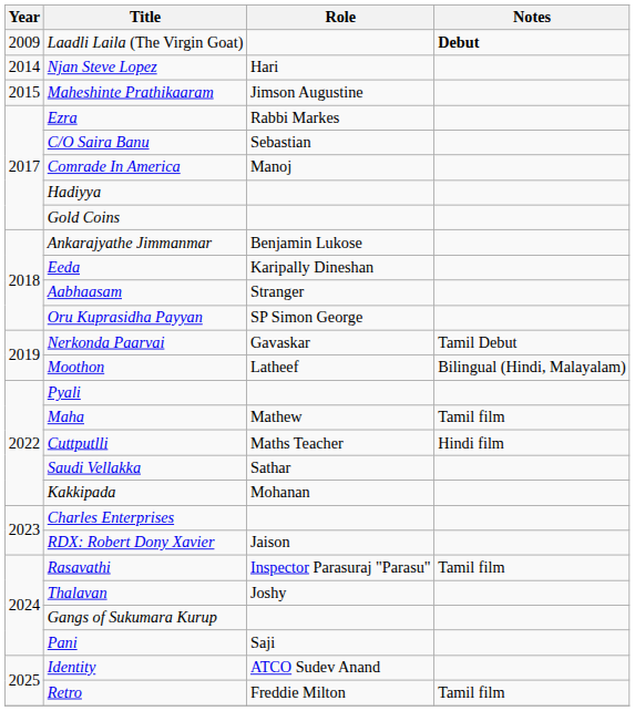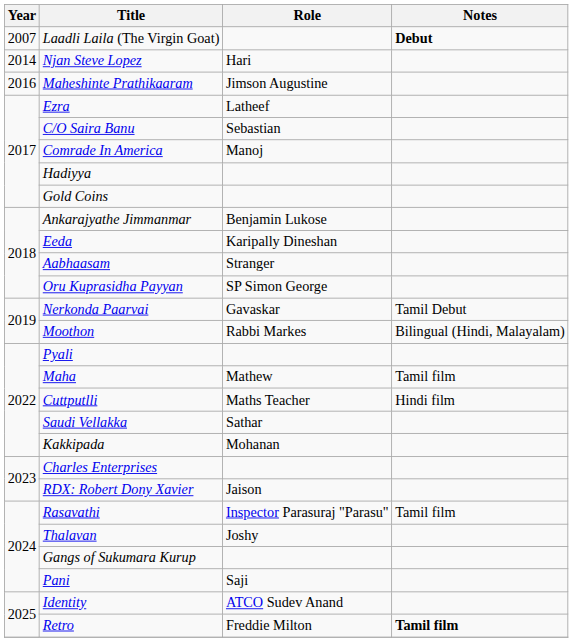 <table class="wikitable sortable">
 <tr>
 <th>Year</th>
 <th>Title</th>
 <th>Role</th>
 <th class="unsortable">Notes</th>
 </tr>
 <tr>
-<td>2009</td>
+<td>2007</td>
 <td><em>Laadli Laila</em> (The Virgin Goat)</td>
 <td></td>
 <td><strong>Debut</strong></td>
 </tr>
 <tr>
 <td>2014</td>
 <td><em><a href='#'>Njan Steve Lopez</a></em></td>
 <td>Hari</td>
 <td></td>
 </tr>
 <tr>
-<td>2015</td>
+<td>2016</td>
 <td><em><a href='#'>Maheshinte Prathikaaram</a></em></td>
 <td>Jimson Augustine</td>
 <td></td>
 </tr>
 <tr>
 <td rowspan=5>2017</td>
 <td><em><a href='#'>Ezra</a></em></td>
-<td>Rabbi Markes</td>
+<td>Latheef</td>
 <td></td>
 </tr>
 <tr>
 <td><em><a href='#'>C/O Saira Banu</a></em></td>
 <td>Sebastian</td>
 <td></td>
 </tr>
 <tr>
 <td><em><a href='#'>Comrade In America</a></em></td>
 <td>Manoj</td>
 <td></td>
 </tr>
 <tr>
 <td><em>Hadiyya</em></td>
 <td></td>
 <td></td>
 </tr>
 <tr>
 <td><em>Gold Coins</em></td>
 <td></td>
 <td></td>
 </tr>
 <tr>
 <td rowspan=4>2018</td>
 <td><em>Ankarajyathe Jimmanmar</em></td>
 <td>Benjamin Lukose</td>
 <td></td>
 </tr>
 <tr>
 <td><em><a href='#'>Eeda</a></em></td>
 <td>Karipally Dineshan</td>
 <td></td>
 </tr>
 <tr>
 <td><em><a href='#'>Aabhaasam</a></em></td>
 <td>Stranger</td>
 <td></td>
 </tr>
 <tr>
 <td><em><a href='#'>Oru Kuprasidha Payyan</a></em></td>
 <td>SP Simon George</td>
 <td></td>
 </tr>
 <tr>
 <td rowspan=2>2019</td>
 <td><em><a href='#'>Nerkonda Paarvai</a></em></td>
 <td>Gavaskar</td>
 <td>Tamil Debut</td>
 </tr>
 <tr>
 <td><em><a href='#'>Moothon</a></em></td>
-<td>Latheef</td>
+<td>Rabbi Markes</td>
 <td>Bilingual (Hindi, Malayalam)</td>
 </tr>
 <tr>
 <td rowspan=5>2022</td>
 <td><em><a href='#'>Pyali</a></em></td>
 <td></td>
 <td></td>
 </tr>
 <tr>
 <td><em><a href='#'>Maha</a></em></td>
 <td>Mathew</td>
 <td>Tamil film</td>
 </tr>
 <tr>
 <td><em><a href='#'>Cuttputlli</a></em></td>
 <td>Maths Teacher</td>
 <td>Hindi film</td>
 </tr>
 <tr>
 <td><em><a href='#'>Saudi Vellakka</a></em></td>
 <td>Sathar</td>
 <td></td>
 </tr>
 <tr>
 <td><em>Kakkipada</em></td>
 <td>Mohanan</td>
 <td></td>
 </tr>
 <tr>
 <td rowspan=2>2023</td>
 <td><em><a href='#'>Charles Enterprises</a></em></td>
 <td></td>
 <td></td>
 </tr>
 <tr>
 <td><em><a href='#'>RDX: Robert Dony Xavier</a></em></td>
 <td>Jaison</td>
 <td></td>
 </tr>
 <tr>
 <td rowspan=4>2024</td>
 <td><em><a href='#'>Rasavathi</a></em></td>
 <td><a href='#'>Inspector</a> Parasuraj "Parasu"</td>
 <td>Tamil film</td>
 </tr>
 <tr>
 <td><em><a href='#'>Thalavan</a></em></td>
 <td>Joshy</td>
 <td></td>
 </tr>
 <tr>
 <td><em>Gangs of Sukumara Kurup</em></td>
 <td></td>
 <td></td>
 </tr>
 <tr>
 <td><em><a href='#'>Pani</a></em></td>
 <td>Saji</td>
 <td></td>
 </tr>
 <tr>
 <td rowspan=2>2025</td>
 <td><em><a href='#'>Identity</a></em></td>
 <td><a href='#'>ATCO</a> Sudev Anand</td>
 <td></td>
 </tr>
 <tr>
 <td><em><a href='#'>Retro</a></em></td>
 <td>Freddie Milton</td>
-<td>Tamil film</td>
+<td><strong>Tamil film</strong></td>
 </tr>
 <tr>
 </tr>
 </table>
